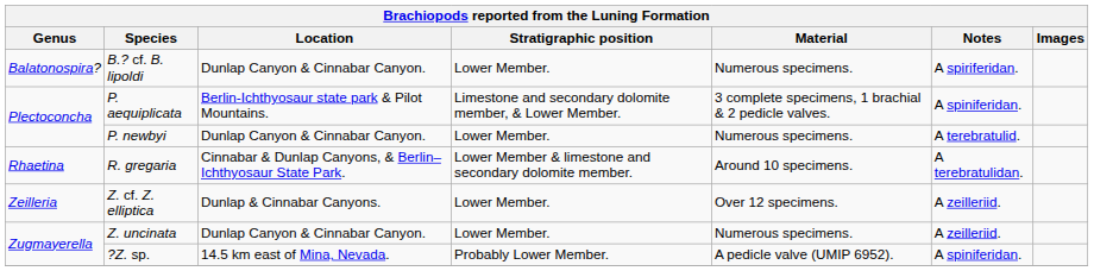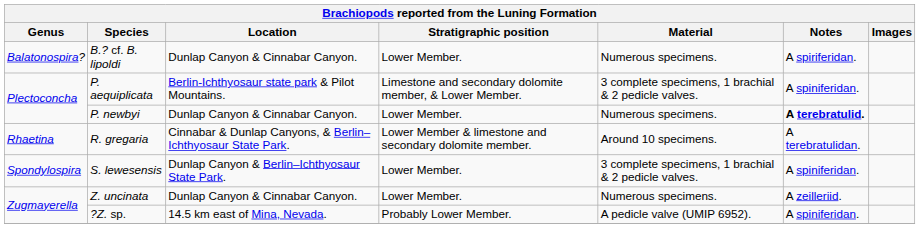 <table class="wikitable" align="center">
 <tr>
 <th colspan="7" align="center"><strong><a href='#'>Brachiopods</a> reported from the Luning Formation</strong></th>
 </tr>
 <tr>
 <th>Genus</th>
 <th>Species</th>
 <th>Location</th>
 <th><strong>Stratigraphic position</strong></th>
 <th><strong>Material</strong></th>
 <th>Notes</th>
 <th>Images</th>
 </tr>
 <tr>
 <td><em><a href='#'>Balatonospira</a>?</em></td>
 <td><em>B.?</em> cf. <em>B. lipoldi</em></td>
 <td>Dunlap Canyon & Cinnabar Canyon.</td>
 <td>Lower Member.</td>
 <td>Numerous specimens.</td>
 <td>A <a href='#'>spiriferidan</a>.</td>
 <td></td>
 </tr>
 <tr>
 <td rowspan="2"><em><a href='#'>Plectoconcha</a></em></td>
 <td><em>P. aequiplicata</em></td>
 <td><a href='#'>Berlin-Ichthyosaur state park</a> & Pilot Mountains.</td>
 <td>Limestone and secondary dolomite member, & Lower Member.</td>
 <td>3 complete specimens, 1 brachial & 2 pedicle valves.</td>
 <td>A <a href='#'>spiniferidan</a>.</td>
 <td></td>
 </tr>
 <tr>
 <td><em>P. newbyi</em></td>
 <td>Dunlap Canyon & Cinnabar Canyon.</td>
 <td>Lower Member.</td>
 <td>Numerous specimens.</td>
-<td>A <a href='#'>terebratulid</a>.</td>
+<td><strong>A <a href='#'>terebratulid</a>.</strong></td>
 <td></td>
 </tr>
 <tr>
 <td><em><a href='#'>Rhaetina</a></em></td>
 <td><em>R. gregaria</em></td>
 <td>Cinnabar & Dunlap Canyons, & <a href='#'>Berlin–Ichthyosaur State Park</a>.</td>
 <td>Lower Member & limestone and secondary dolomite member.</td>
 <td>Around 10 specimens.</td>
 <td>A <a href='#'>terebratulidan</a>.</td>
 <td></td>
 </tr>
 <tr>
-<td><em><a href='#'>Zeilleria</a></em></td>
-<td><em>Z.</em> cf. <em>Z. elliptica</em></td>
-<td>Dunlap & Cinnabar Canyons.</td>
+<td><em><a href='#'>Spondylospira</a></em></td>
+<td><em>S. lewesensis</em></td>
+<td>Dunlap Canyon & <a href='#'>Berlin–Ichthyosaur State Park</a>.</td>
 <td>Lower Member.</td>
-<td>Over 12 specimens.</td>
-<td>A <a href='#'>zeilleriid</a>.</td>
+<td>3 complete specimens, 1 brachial & 2 pedicle valves.</td>
+<td>A <a href='#'>spiniferidan</a>.</td>
 <td></td>
 </tr>
 <tr>
 <td rowspan="2"><em><a href='#'>Zugmayerella</a></em></td>
 <td><em>Z. uncinata</em></td>
 <td>Dunlap Canyon & Cinnabar Canyon.</td>
 <td>Lower Member. </td>
 <td>Numerous specimens.</td>
 <td>A <a href='#'>zeilleriid</a>.</td>
 <td></td>
 </tr>
 <tr>
 <td><em>?Z.</em> sp.</td>
 <td>14.5 km east of <a href='#'>Mina, Nevada</a>.</td>
 <td>Probably Lower Member.</td>
 <td>A pedicle valve (UMIP 6952).</td>
 <td>A <a href='#'>spiniferidan</a>.</td>
 <td></td>
 </tr>
 <tr>
 </tr>
 </table>
